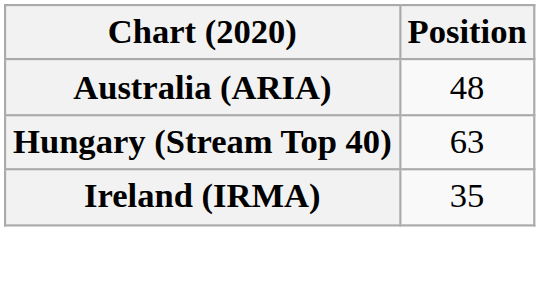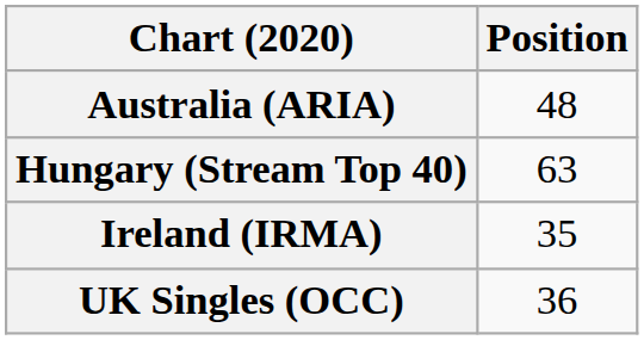 <table class="wikitable sortable plainrowheaders" style="text-align:center">
 <tr>
 <th scope="col">Chart (2020)</th>
 <th scope="col">Position</th>
 </tr>
 <tr>
 <th scope="row">Australia (ARIA)</th>
 <td>48</td>
 </tr>
 <tr>
 <th scope="row">Hungary (Stream Top 40)</th>
 <td>63</td>
 </tr>
 <tr>
 <th scope="row">Ireland (IRMA)</th>
 <td>35</td>
 </tr>
+<tr>
+<th scope="row">UK Singles (OCC)</th>
+<td>36</td>
+</tr>
 </table>
